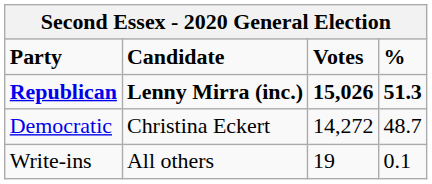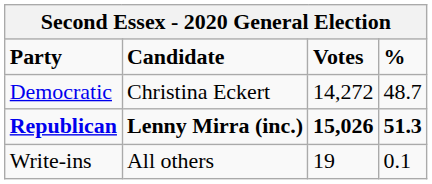 <table class="wikitable">
 <tr>
 <th colspan="4">Second Essex - 2020 General Election</th>
 </tr>
 <tr>
 <td><strong>Party</strong></td>
 <td><strong>Candidate</strong></td>
 <td><strong>Votes</strong></td>
 <td><strong>%</strong></td>
 </tr>
 <tr>
+<td><a href='#'>Democratic</a></td>
+<td>Christina Eckert</td>
+<td>14,272</td>
+<td>48.7</td>
+</tr>
+<tr>
 <td><strong><a href='#'>Republican</a></strong></td>
 <td><strong>Lenny Mirra (inc.)</strong></td>
 <td><strong>15,026</strong></td>
 <td><strong>51.3</strong></td>
-</tr>
-<tr>
-<td><a href='#'>Democratic</a></td>
-<td>Christina Eckert</td>
-<td>14,272</td>
-<td>48.7</td>
 </tr>
 <tr>
 <td>Write-ins</td>
 <td>All others</td>
 <td>19</td>
 <td>0.1</td>
 </tr>
 </table>
